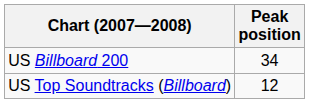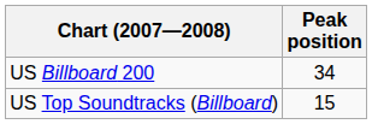 <table class="wikitable sortable">
 <tr>
 <th>Chart (2007—2008)</th>
 <th>Peak<br>position</th>
 </tr>
 <tr>
 </tr>
 <tr>
 <td>US <a href='#'><em>Billboard</em> 200</a></td>
 <td align="center">34</td>
 </tr>
 <tr>
 <td>US <a href='#'>Top Soundtracks</a> (<em><a href='#'>Billboard</a></em>)</td>
-<td align="center">12</td>
+<td align="center">15</td>
 </tr>
 </table>
